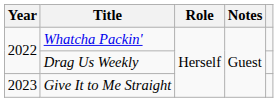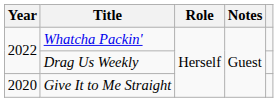 <table class="wikitable plainrowheaders sortable">
 <tr>
 <th scope="col">Year</th>
 <th scope="col">Title</th>
 <th scope="col">Role</th>
 <th scope="col">Notes</th>
 <th class="unsortable" style="text-align: center;"></th>
 </tr>
 <tr>
 <td rowspan="2">2022</td>
 <td><em><a href='#'>Whatcha Packin'</a></em></td>
 <td rowspan="3">Herself</td>
 <td rowspan="3">Guest</td>
 <td style="text-align: center;"></td>
 </tr>
 <tr>
 <td><em>Drag Us Weekly</em></td>
 <td style="text-align: center;"></td>
 </tr>
 <tr>
-<td>2023</td>
+<td>2020</td>
 <td><em>Give It to Me Straight</em></td>
 <td style="text-align: center;"></td>
 </tr>
 </table>
